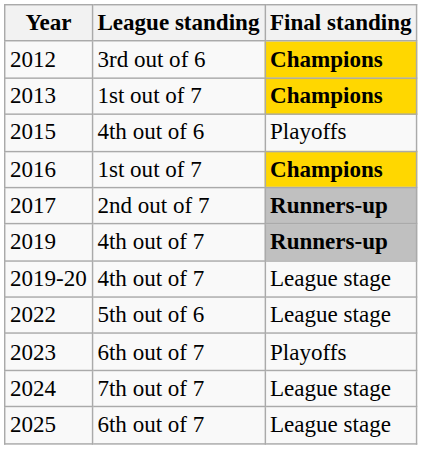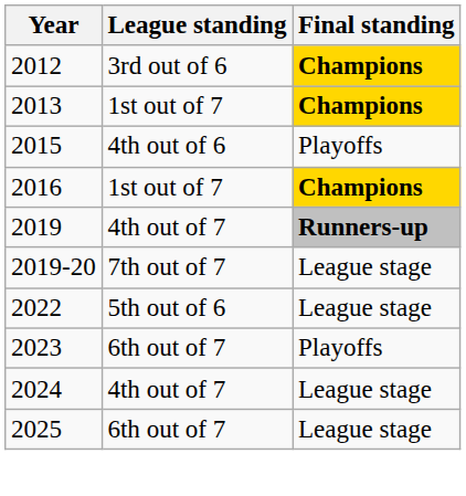 <table class="wikitable">
 <tr>
 <th>Year</th>
 <th>League standing</th>
 <th>Final standing</th>
 </tr>
 <tr>
 <td>2012</td>
 <td>3rd out of 6</td>
 <td style="background: gold;"><strong>Champions</strong></td>
 </tr>
 <tr>
 <td>2013</td>
 <td>1st out of 7</td>
 <td style="background: gold;"><strong>Champions</strong></td>
 </tr>
 <tr>
 <td>2015</td>
 <td>4th out of 6</td>
 <td>Playoffs</td>
 </tr>
 <tr>
 <td>2016</td>
 <td>1st out of 7</td>
 <td style="background: gold;"><strong>Champions</strong></td>
 </tr>
 <tr>
-<td>2017</td>
-<td>2nd out of 7</td>
-<td style="background: silver;"><strong>Runners-up</strong></td>
-</tr>
-<tr>
 <td>2019</td>
 <td>4th out of 7</td>
 <td style="background: silver;"><strong>Runners-up</strong></td>
 </tr>
 <tr>
 <td>2019-20</td>
-<td>4th out of 7</td>
+<td>7th out of 7</td>
 <td>League stage</td>
 </tr>
 <tr>
 <td>2022</td>
 <td>5th out of 6</td>
 <td>League stage</td>
 </tr>
 <tr>
 <td>2023</td>
 <td>6th out of 7</td>
 <td>Playoffs</td>
 </tr>
 <tr>
 <td>2024</td>
-<td>7th out of 7</td>
+<td>4th out of 7</td>
 <td>League stage</td>
 </tr>
 <tr>
 <td>2025</td>
 <td>6th out of 7</td>
 <td>League stage</td>
 </tr>
 </table>
